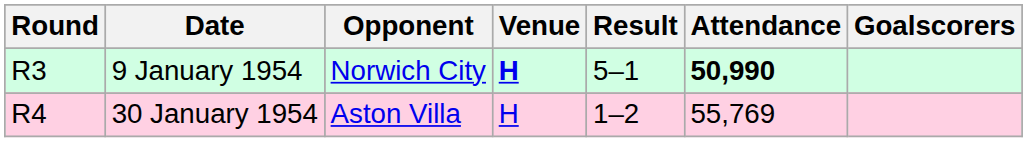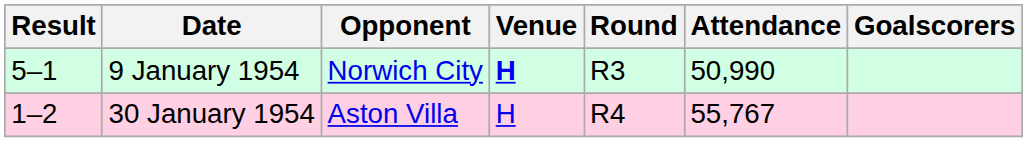 <table class="wikitable">
 <tr>
-<th>Round</th>
+<th>Result</th>
 <th>Date</th>
 <th>Opponent</th>
 <th>Venue</th>
-<th>Result</th>
+<th>Round</th>
 <th>Attendance</th>
 <th>Goalscorers</th>
 </tr>
 <tr style="background:#d0ffe3;">
-<td>R3</td>
+<td>5–1</td>
 <td>9 January 1954</td>
 <td><a href='#'>Norwich City</a></td>
 <td><strong><a href='#'>H</a></strong></td>
-<td>5–1</td>
-<td><strong>50,990</strong></td>
+<td>R3</td>
+<td>50,990</td>
 <td></td>
 </tr>
 <tr style="background:#ffd0e3;">
-<td>R4</td>
+<td>1–2</td>
 <td>30 January 1954</td>
 <td><a href='#'>Aston Villa</a></td>
 <td><a href='#'>H</a></td>
-<td>1–2</td>
-<td>55,769</td>
+<td>R4</td>
+<td>55,767</td>
 <td></td>
 </tr>
 </table>
